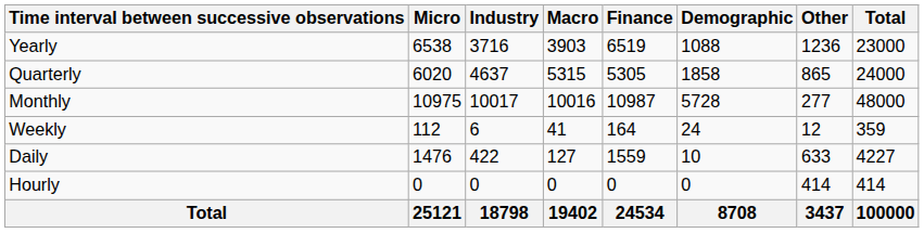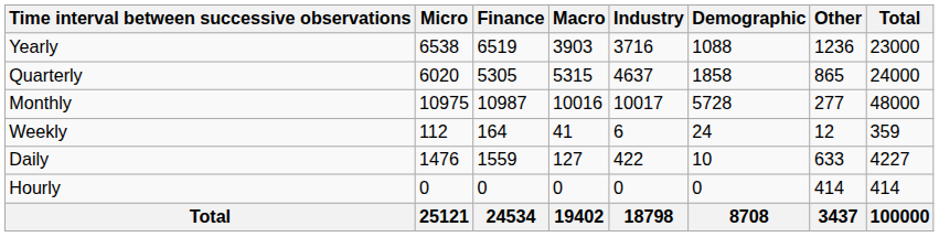 <table class="wikitable sortable">
 <tr>
 <th>Time interval between successive observations</th>
 <th>Micro</th>
+<th>Finance</th>
+<th>Macro</th>
 <th>Industry</th>
-<th>Macro</th>
-<th>Finance</th>
 <th>Demographic</th>
 <th>Other</th>
 <th>Total</th>
 </tr>
 <tr>
 <td>Yearly</td>
 <td>6538</td>
+<td>6519</td>
+<td>3903</td>
 <td>3716</td>
-<td>3903</td>
-<td>6519</td>
 <td>1088</td>
 <td>1236</td>
 <td>23000</td>
 </tr>
 <tr>
 <td>Quarterly</td>
 <td>6020</td>
+<td>5305</td>
+<td>5315</td>
 <td>4637</td>
-<td>5315</td>
-<td>5305</td>
 <td>1858</td>
 <td>865</td>
 <td>24000</td>
 </tr>
 <tr>
 <td>Monthly</td>
 <td>10975</td>
+<td>10987</td>
+<td>10016</td>
 <td>10017</td>
-<td>10016</td>
-<td>10987</td>
 <td>5728</td>
 <td>277</td>
 <td>48000</td>
 </tr>
 <tr>
 <td>Weekly</td>
 <td>112</td>
+<td>164</td>
+<td>41</td>
 <td>6</td>
-<td>41</td>
-<td>164</td>
 <td>24</td>
 <td>12</td>
 <td>359</td>
 </tr>
 <tr>
 <td>Daily</td>
 <td>1476</td>
+<td>1559</td>
+<td>127</td>
 <td>422</td>
-<td>127</td>
-<td>1559</td>
 <td>10</td>
 <td>633</td>
 <td>4227</td>
 </tr>
 <tr>
 <td>Hourly</td>
 <td>0</td>
 <td>0</td>
 <td>0</td>
 <td>0</td>
 <td>0</td>
 <td>414</td>
 <td>414</td>
 </tr>
 <tr>
 <th>Total</th>
 <th>25121</th>
+<th>24534</th>
+<th>19402</th>
 <th>18798</th>
-<th>19402</th>
-<th>24534</th>
 <th>8708</th>
 <th>3437</th>
 <th>100000</th>
 </tr>
 </table>
